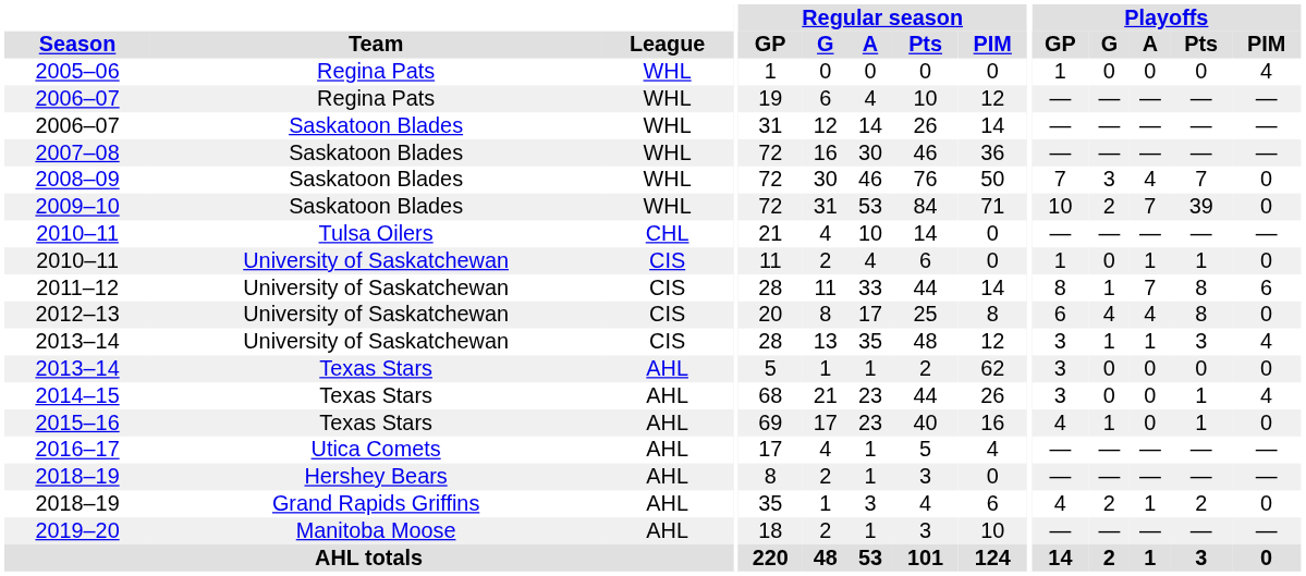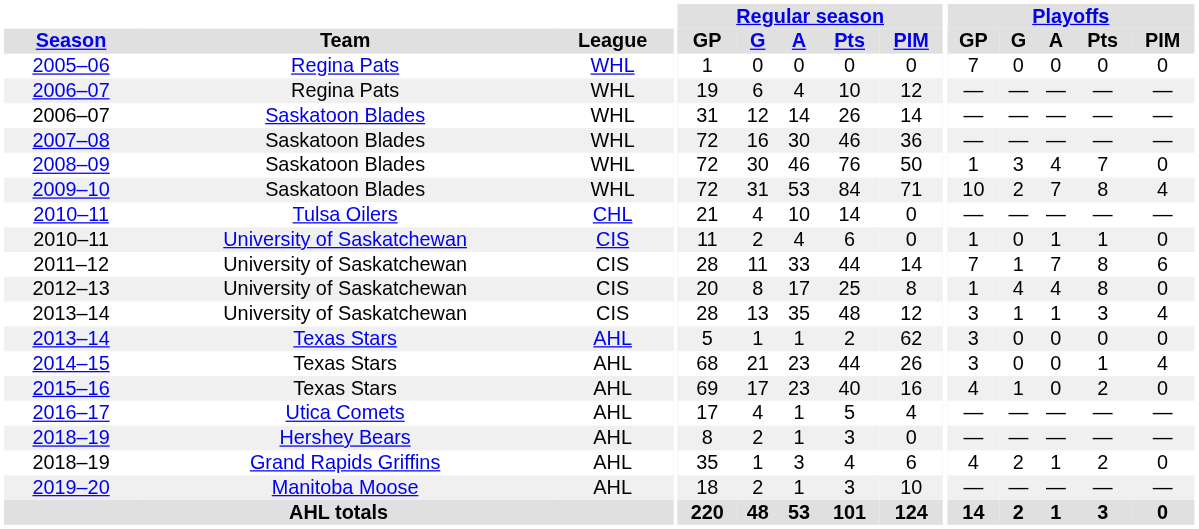 <table border="0" cellpadding="1" cellspacing="0" style="text-align:center; width:60em">
 <tr bgcolor="#e0e0e0">
 <th colspan="3" bgcolor="#ffffff"></th>
 <th rowspan="98" bgcolor="#ffffff"></th>
 <th colspan="5"><a href='#'>Regular season</a></th>
 <th rowspan="98" bgcolor="#ffffff"></th>
 <th colspan="5"><a href='#'>Playoffs</a></th>
 </tr>
 <tr bgcolor="#e0e0e0">
 <th><a href='#'>Season</a></th>
 <th>Team</th>
 <th>League</th>
 <th>GP</th>
 <th><a href='#'>G</a></th>
 <th><a href='#'>A</a></th>
 <th><a href='#'>Pts</a></th>
 <th><a href='#'>PIM</a></th>
 <th>GP</th>
 <th>G</th>
 <th>A</th>
 <th>Pts</th>
 <th>PIM</th>
 </tr>
 <tr>
 <td><a href='#'>2005–06</a></td>
 <td><a href='#'>Regina Pats</a></td>
 <td><a href='#'>WHL</a></td>
 <td>1</td>
 <td>0</td>
 <td>0</td>
 <td>0</td>
 <td>0</td>
-<td>1</td>
+<td>7</td>
 <td>0</td>
 <td>0</td>
 <td>0</td>
-<td>4</td>
+<td>0</td>
 </tr>
 <tr bgcolor="#f0f0f0">
 <td><a href='#'>2006–07</a></td>
 <td>Regina Pats</td>
 <td>WHL</td>
 <td>19</td>
 <td>6</td>
 <td>4</td>
 <td>10</td>
 <td>12</td>
 <td>—</td>
 <td>—</td>
 <td>—</td>
 <td>—</td>
 <td>—</td>
 </tr>
 <tr>
 <td>2006–07</td>
 <td><a href='#'>Saskatoon Blades</a></td>
 <td>WHL</td>
 <td>31</td>
 <td>12</td>
 <td>14</td>
 <td>26</td>
 <td>14</td>
 <td>—</td>
 <td>—</td>
 <td>—</td>
 <td>—</td>
 <td>—</td>
 </tr>
 <tr bgcolor="#f0f0f0">
 <td><a href='#'>2007–08</a></td>
 <td>Saskatoon Blades</td>
 <td>WHL</td>
 <td>72</td>
 <td>16</td>
 <td>30</td>
 <td>46</td>
 <td>36</td>
 <td>—</td>
 <td>—</td>
 <td>—</td>
 <td>—</td>
 <td>—</td>
 </tr>
 <tr>
 <td><a href='#'>2008–09</a></td>
 <td>Saskatoon Blades</td>
 <td>WHL</td>
 <td>72</td>
 <td>30</td>
 <td>46</td>
 <td>76</td>
 <td>50</td>
-<td>7</td>
+<td>1</td>
 <td>3</td>
 <td>4</td>
 <td>7</td>
 <td>0</td>
 </tr>
 <tr>
 </tr>
 <tr bgcolor="#f0f0f0">
 <td><a href='#'>2009–10</a></td>
 <td>Saskatoon Blades</td>
 <td>WHL</td>
 <td>72</td>
 <td>31</td>
 <td>53</td>
 <td>84</td>
 <td>71</td>
 <td>10</td>
 <td>2</td>
 <td>7</td>
-<td>39</td>
-<td>0</td>
+<td>8</td>
+<td>4</td>
 </tr>
 <tr>
 <td><a href='#'>2010–11</a></td>
 <td><a href='#'>Tulsa Oilers</a></td>
 <td><a href='#'>CHL</a></td>
 <td>21</td>
 <td>4</td>
 <td>10</td>
 <td>14</td>
 <td>0</td>
 <td>—</td>
 <td>—</td>
 <td>—</td>
 <td>—</td>
 <td>—</td>
 </tr>
 <tr>
 </tr>
 <tr bgcolor="#f0f0f0">
 <td>2010–11</td>
 <td><a href='#'>University of Saskatchewan</a></td>
 <td><a href='#'>CIS</a></td>
 <td>11</td>
 <td>2</td>
 <td>4</td>
 <td>6</td>
 <td>0</td>
 <td>1</td>
 <td>0</td>
 <td>1</td>
 <td>1</td>
 <td>0</td>
 </tr>
 <tr>
 <td>2011–12</td>
 <td>University of Saskatchewan</td>
 <td>CIS</td>
 <td>28</td>
 <td>11</td>
 <td>33</td>
 <td>44</td>
 <td>14</td>
-<td>8</td>
+<td>7</td>
 <td>1</td>
 <td>7</td>
 <td>8</td>
 <td>6</td>
 </tr>
 <tr>
 </tr>
 <tr bgcolor="#f0f0f0">
 <td>2012–13</td>
 <td>University of Saskatchewan</td>
 <td>CIS</td>
 <td>20</td>
 <td>8</td>
 <td>17</td>
 <td>25</td>
 <td>8</td>
-<td>6</td>
+<td>1</td>
 <td>4</td>
 <td>4</td>
 <td>8</td>
 <td>0</td>
 </tr>
 <tr>
 <td>2013–14</td>
 <td>University of Saskatchewan</td>
 <td>CIS</td>
 <td>28</td>
 <td>13</td>
 <td>35</td>
 <td>48</td>
 <td>12</td>
 <td>3</td>
 <td>1</td>
 <td>1</td>
 <td>3</td>
 <td>4</td>
 </tr>
 <tr>
 </tr>
 <tr bgcolor="#f0f0f0">
 <td><a href='#'>2013–14</a></td>
 <td><a href='#'>Texas Stars</a></td>
 <td><a href='#'>AHL</a></td>
 <td>5</td>
 <td>1</td>
 <td>1</td>
 <td>2</td>
 <td>62</td>
 <td>3</td>
 <td>0</td>
 <td>0</td>
 <td>0</td>
 <td>0</td>
 </tr>
 <tr>
 <td><a href='#'>2014–15</a></td>
 <td>Texas Stars</td>
 <td>AHL</td>
 <td>68</td>
 <td>21</td>
 <td>23</td>
 <td>44</td>
 <td>26</td>
 <td>3</td>
 <td>0</td>
 <td>0</td>
 <td>1</td>
 <td>4</td>
 </tr>
 <tr>
 </tr>
 <tr bgcolor="#f0f0f0">
 <td><a href='#'>2015–16</a></td>
 <td>Texas Stars</td>
 <td>AHL</td>
 <td>69</td>
 <td>17</td>
 <td>23</td>
 <td>40</td>
 <td>16</td>
 <td>4</td>
 <td>1</td>
 <td>0</td>
-<td>1</td>
+<td>2</td>
 <td>0</td>
 </tr>
 <tr>
 <td><a href='#'>2016–17</a></td>
 <td><a href='#'>Utica Comets</a></td>
 <td>AHL</td>
 <td>17</td>
 <td>4</td>
 <td>1</td>
 <td>5</td>
 <td>4</td>
 <td>—</td>
 <td>—</td>
 <td>—</td>
 <td>—</td>
 <td>—</td>
 </tr>
 <tr bgcolor="#f0f0f0">
 <td><a href='#'>2018–19</a></td>
 <td><a href='#'>Hershey Bears</a></td>
 <td>AHL</td>
 <td>8</td>
 <td>2</td>
 <td>1</td>
 <td>3</td>
 <td>0</td>
 <td>—</td>
 <td>—</td>
 <td>—</td>
 <td>—</td>
 <td>—</td>
 </tr>
 <tr>
 <td>2018–19</td>
 <td><a href='#'>Grand Rapids Griffins</a></td>
 <td>AHL</td>
 <td>35</td>
 <td>1</td>
 <td>3</td>
 <td>4</td>
 <td>6</td>
 <td>4</td>
 <td>2</td>
 <td>1</td>
 <td>2</td>
 <td>0</td>
 </tr>
 <tr bgcolor="#f0f0f0">
 <td><a href='#'>2019–20</a></td>
 <td><a href='#'>Manitoba Moose</a></td>
 <td>AHL</td>
 <td>18</td>
 <td>2</td>
 <td>1</td>
 <td>3</td>
 <td>10</td>
 <td>—</td>
 <td>—</td>
 <td>—</td>
 <td>—</td>
 <td>—</td>
 </tr>
 <tr bgcolor="#e0e0e0">
 <th colspan="3">AHL totals</th>
 <th>220</th>
 <th>48</th>
 <th>53</th>
 <th>101</th>
 <th>124</th>
 <th>14</th>
 <th>2</th>
 <th>1</th>
 <th>3</th>
 <th>0</th>
 </tr>
 </table>
